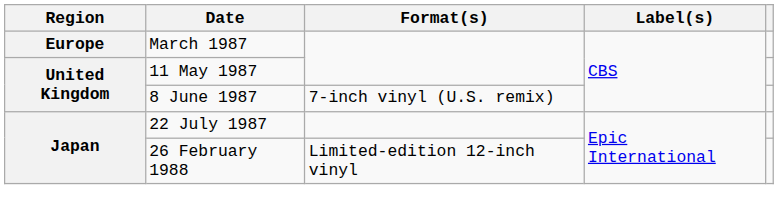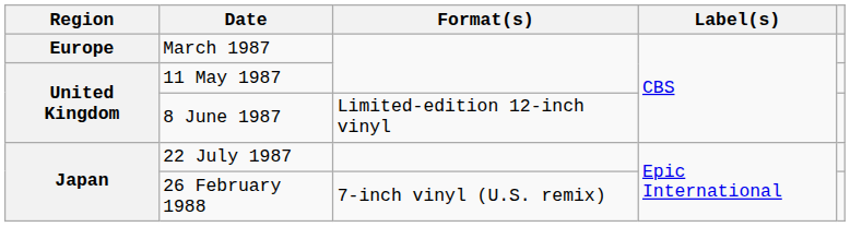 <table class="wikitable plainrowheaders">
 <tr>
 <th scope="col">Region</th>
 <th scope="col">Date</th>
 <th scope="col">Format(s)</th>
 <th scope="col">Label(s)</th>
 <th scope="col"></th>
 </tr>
 <tr>
 <th scope="row">Europe</th>
 <td>March 1987</td>
 <td rowspan="2"></td>
 <td rowspan="3"><a href='#'>CBS</a></td>
 <td align="center"></td>
 </tr>
 <tr>
 <th scope="row" rowspan="2">United Kingdom</th>
 <td>11 May 1987</td>
 <td align="center"></td>
 </tr>
 <tr>
 <td>8 June 1987</td>
-<td>7-inch vinyl (U.S. remix)</td>
+<td>Limited-edition 12-inch vinyl</td>
 <td align="center"></td>
 </tr>
 <tr>
 <th scope="row" rowspan="2">Japan</th>
 <td>22 July 1987</td>
 <td></td>
 <td rowspan="2"><a href='#'>Epic International</a></td>
 <td align="center"></td>
 </tr>
 <tr>
 <td>26 February 1988</td>
-<td>Limited-edition 12-inch vinyl</td>
+<td>7-inch vinyl (U.S. remix)</td>
 <td align="center"></td>
 </tr>
 </table>
